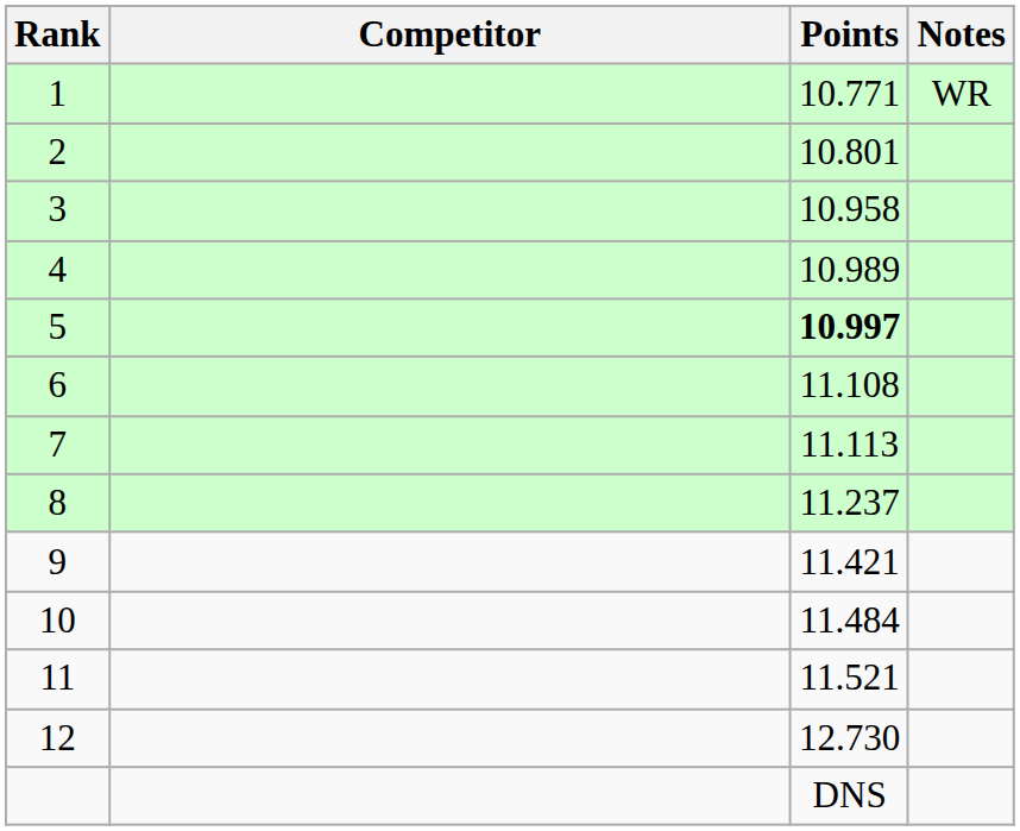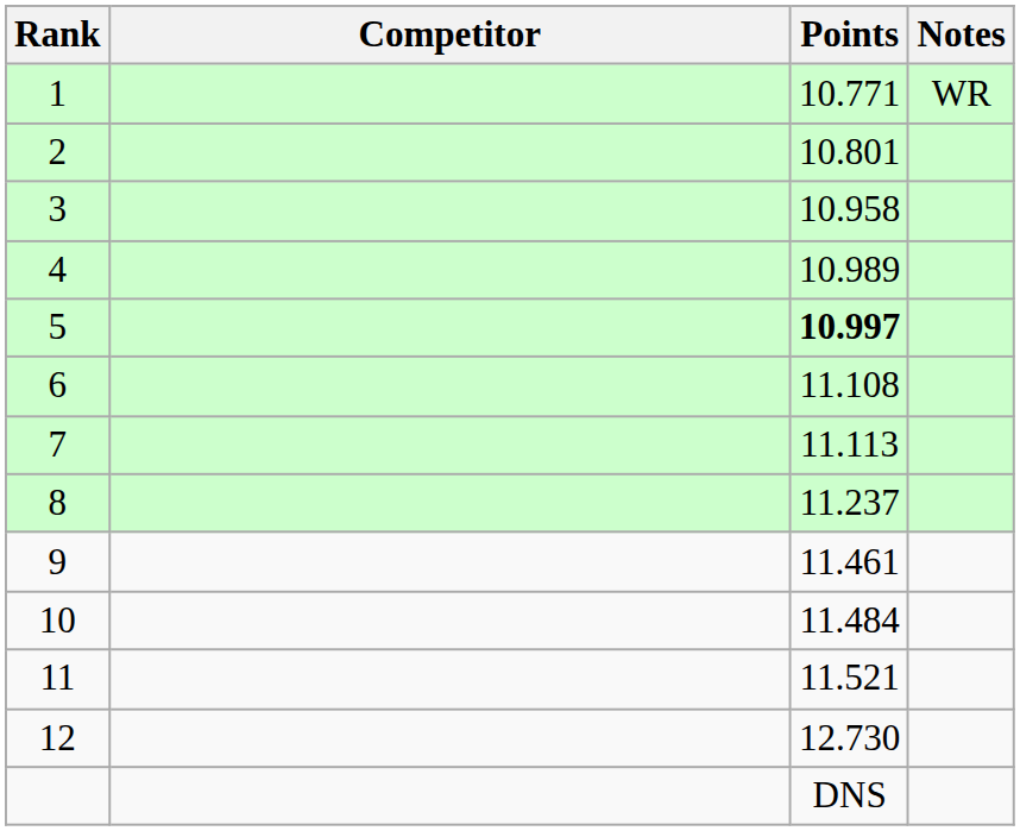 <table class="wikitable" style="text-align:center">
 <tr>
 <th>Rank</th>
 <th style="width:18em">Competitor</th>
 <th>Points</th>
 <th>Notes</th>
 </tr>
 <tr style="background:#cfc">
 <td>1</td>
 <td style="text-align:left"><br></td>
 <td>10.771</td>
 <td>WR</td>
 </tr>
 <tr style="background:#cfc">
 <td>2</td>
 <td style="text-align:left"><br></td>
 <td>10.801</td>
 <td></td>
 </tr>
 <tr style="background:#cfc">
 <td>3</td>
 <td style="text-align:left"><br></td>
 <td>10.958</td>
 <td></td>
 </tr>
 <tr style="background:#cfc">
 <td>4</td>
 <td style="text-align:left"><br></td>
 <td>10.989</td>
 <td></td>
 </tr>
 <tr style="background:#cfc">
 <td>5</td>
 <td style="text-align:left"><br></td>
 <td><strong>10.997</strong></td>
 <td></td>
 </tr>
 <tr style="background:#cfc">
 <td>6</td>
 <td style="text-align:left"><br></td>
 <td>11.108</td>
 <td></td>
 </tr>
 <tr style="background:#cfc">
 <td>7</td>
 <td style="text-align:left"><br></td>
 <td>11.113</td>
 <td></td>
 </tr>
 <tr style="background:#cfc">
 <td>8</td>
 <td style="text-align:left"><br></td>
 <td>11.237</td>
 <td></td>
 </tr>
 <tr>
 <td>9</td>
 <td style="text-align:left"><br></td>
-<td>11.421</td>
+<td>11.461</td>
 <td></td>
 </tr>
 <tr>
 <td>10</td>
 <td style="text-align:left"><br></td>
 <td>11.484</td>
 <td></td>
 </tr>
 <tr>
 <td>11</td>
 <td style="text-align:left"><br></td>
 <td>11.521</td>
 <td></td>
 </tr>
 <tr>
 <td>12</td>
 <td style="text-align:left"><br></td>
 <td>12.730</td>
 <td></td>
 </tr>
 <tr>
 <td></td>
 <td style="text-align:left"><br></td>
 <td>DNS</td>
 <td></td>
 </tr>
 </table>
